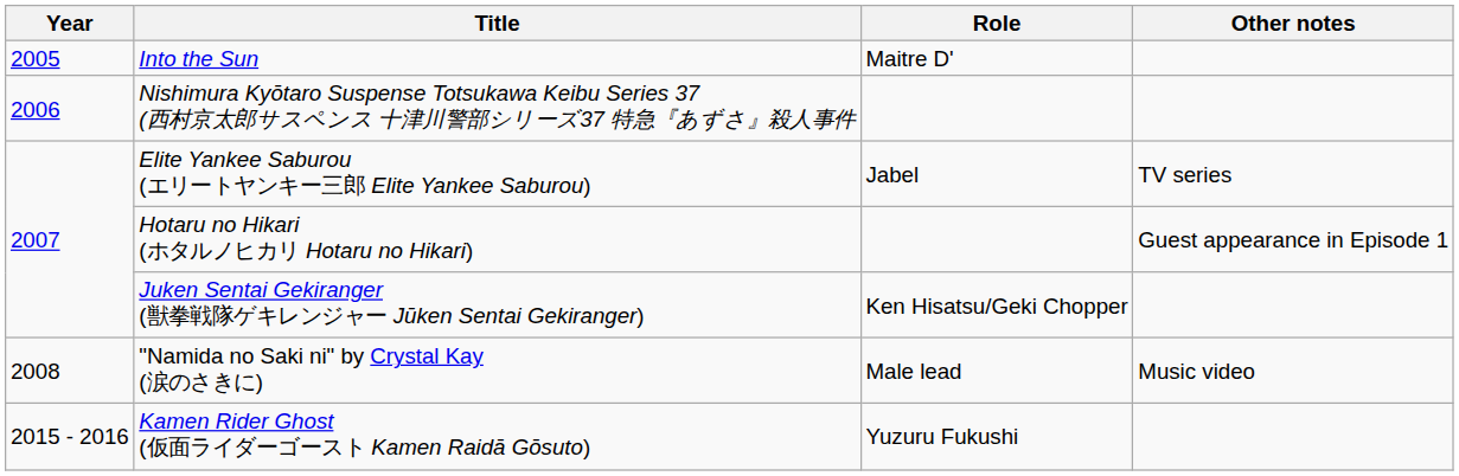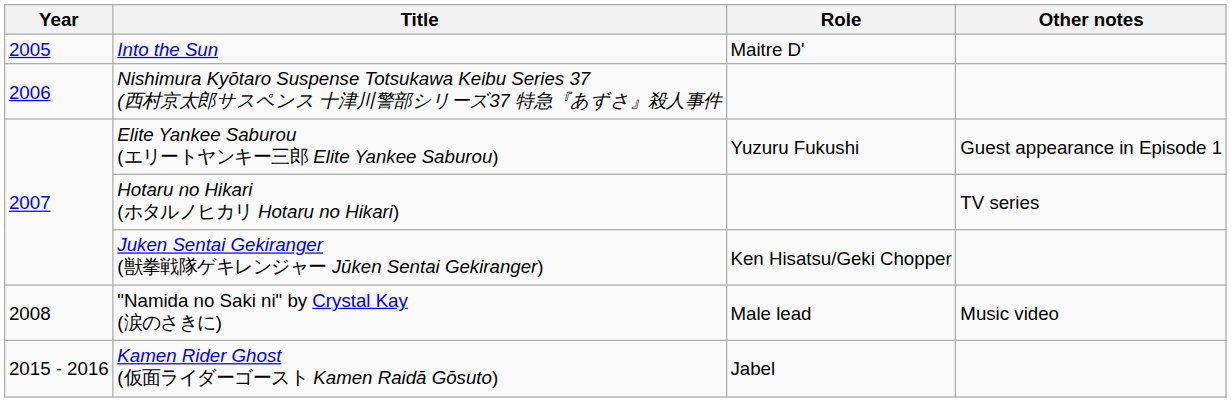 <table class="wikitable" style="font-size: 95%;">
 <tr>
 <th>Year</th>
 <th>Title</th>
 <th>Role</th>
 <th>Other notes</th>
 </tr>
 <tr>
 <td rowspan="1"><a href='#'>2005</a></td>
 <td><em><a href='#'>Into the Sun</a></em></td>
 <td>Maitre D'</td>
 <td></td>
 </tr>
 <tr>
 <td rowspan="1"><a href='#'>2006</a></td>
 <td><em>Nishimura Kyōtaro Suspense Totsukawa Keibu Series 37</em><br><em>(西村京太郎サスペンス 十津川警部シリーズ37 特急『あずさ』殺人事件</em></td>
 <td></td>
 <td></td>
 </tr>
 <tr>
 <td rowspan="3"><a href='#'>2007</a></td>
 <td><em>Elite Yankee Saburou</em><br>(エリートヤンキー三郎 <em>Elite Yankee Saburou</em>)</td>
-<td>Jabel</td>
-<td>TV series</td>
+<td>Yuzuru Fukushi</td>
+<td>Guest appearance in Episode 1</td>
 </tr>
 <tr>
 <td><em>Hotaru no Hikari</em><br>(ホタルノヒカリ <em>Hotaru no Hikari</em>)</td>
 <td></td>
-<td>Guest appearance in Episode 1</td>
+<td>TV series</td>
 </tr>
 <tr>
 <td><em><a href='#'>Juken Sentai Gekiranger</a></em><br>(獣拳戦隊ゲキレンジャー <em>Jūken Sentai Gekiranger</em>)</td>
 <td>Ken Hisatsu/Geki Chopper</td>
 <td></td>
 </tr>
 <tr>
 <td>2008</td>
 <td>"Namida no Saki ni" by <a href='#'>Crystal Kay</a><br> (涙のさきに)</td>
 <td>Male lead</td>
 <td>Music video</td>
 </tr>
 <tr>
 <td>2015 - 2016</td>
 <td><em><a href='#'>Kamen Rider Ghost</a></em><br>(仮面ライダーゴースト <em>Kamen Raidā Gōsuto</em>)</td>
-<td>Yuzuru Fukushi</td>
+<td>Jabel</td>
 <td></td>
 </tr>
 </table>
